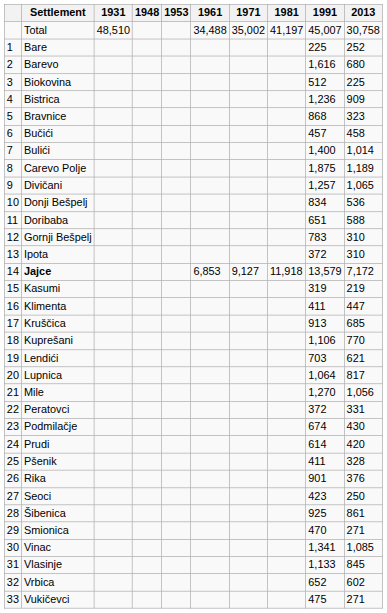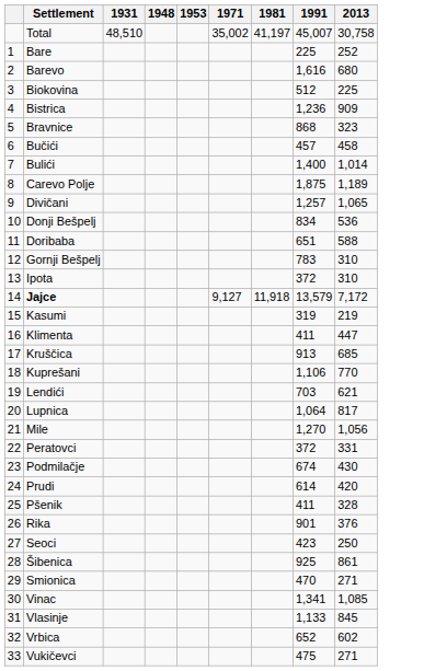 <table class="wikitable">
 <tr>
 <th></th>
 <th>Settlement</th>
 <th>1931</th>
 <th>1948</th>
 <th>1953</th>
-<th>1961</th>
 <th>1971</th>
 <th>1981</th>
 <th>1991</th>
 <th>2013</th>
 </tr>
 <tr>
 <td></td>
 <td>Total</td>
 <td>48,510</td>
 <td></td>
 <td></td>
-<td>34,488</td>
 <td>35,002</td>
 <td>41,197</td>
 <td>45,007</td>
 <td>30,758</td>
 </tr>
 <tr>
 <td>1</td>
 <td>Bare</td>
-<td></td>
 <td></td>
 <td></td>
 <td></td>
 <td></td>
 <td></td>
 <td>225</td>
 <td>252</td>
 </tr>
 <tr>
 <td>2</td>
 <td>Barevo</td>
 <td></td>
 <td></td>
 <td></td>
 <td></td>
 <td></td>
-<td></td>
 <td>1,616</td>
 <td>680</td>
 </tr>
 <tr>
 <td>3</td>
 <td>Biokovina</td>
-<td></td>
 <td></td>
 <td></td>
 <td></td>
 <td></td>
 <td></td>
 <td>512</td>
 <td>225</td>
 </tr>
 <tr>
 <td>4</td>
 <td>Bistrica</td>
 <td></td>
 <td></td>
 <td></td>
 <td></td>
 <td></td>
-<td></td>
 <td>1,236</td>
 <td>909</td>
 </tr>
 <tr>
 <td>5</td>
 <td>Bravnice</td>
-<td></td>
 <td></td>
 <td></td>
 <td></td>
 <td></td>
 <td></td>
 <td>868</td>
 <td>323</td>
 </tr>
 <tr>
 <td>6</td>
 <td>Bučići</td>
 <td></td>
 <td></td>
 <td></td>
 <td></td>
 <td></td>
-<td></td>
 <td>457</td>
 <td>458</td>
 </tr>
 <tr>
 <td>7</td>
 <td>Bulići</td>
-<td></td>
 <td></td>
 <td></td>
 <td></td>
 <td></td>
 <td></td>
 <td>1,400</td>
 <td>1,014</td>
 </tr>
 <tr>
 <td>8</td>
 <td>Carevo Polje</td>
 <td></td>
 <td></td>
 <td></td>
 <td></td>
 <td></td>
-<td></td>
 <td>1,875</td>
 <td>1,189</td>
 </tr>
 <tr>
 <td>9</td>
 <td>Divičani</td>
-<td></td>
 <td></td>
 <td></td>
 <td></td>
 <td></td>
 <td></td>
 <td>1,257</td>
 <td>1,065</td>
 </tr>
 <tr>
 <td>10</td>
 <td>Donji Bešpelj</td>
 <td></td>
 <td></td>
 <td></td>
 <td></td>
 <td></td>
-<td></td>
 <td>834</td>
 <td>536</td>
 </tr>
 <tr>
 <td>11</td>
 <td>Doribaba</td>
-<td></td>
 <td></td>
 <td></td>
 <td></td>
 <td></td>
 <td></td>
 <td>651</td>
 <td>588</td>
 </tr>
 <tr>
 <td>12</td>
 <td>Gornji Bešpelj</td>
 <td></td>
 <td></td>
 <td></td>
 <td></td>
 <td></td>
-<td></td>
 <td>783</td>
 <td>310</td>
 </tr>
 <tr>
 <td>13</td>
 <td>Ipota</td>
-<td></td>
 <td></td>
 <td></td>
 <td></td>
 <td></td>
 <td></td>
 <td>372</td>
 <td>310</td>
 </tr>
 <tr>
 <td>14</td>
 <td><strong>Jajce</strong></td>
 <td></td>
 <td></td>
 <td></td>
-<td>6,853</td>
 <td>9,127</td>
 <td>11,918</td>
 <td>13,579</td>
 <td>7,172</td>
 </tr>
 <tr>
 <td>15</td>
 <td>Kasumi</td>
-<td></td>
 <td></td>
 <td></td>
 <td></td>
 <td></td>
 <td></td>
 <td>319</td>
 <td>219</td>
 </tr>
 <tr>
 <td>16</td>
 <td>Klimenta</td>
 <td></td>
 <td></td>
 <td></td>
 <td></td>
 <td></td>
-<td></td>
 <td>411</td>
 <td>447</td>
 </tr>
 <tr>
 <td>17</td>
 <td>Kruščica</td>
-<td></td>
 <td></td>
 <td></td>
 <td></td>
 <td></td>
 <td></td>
 <td>913</td>
 <td>685</td>
 </tr>
 <tr>
 <td>18</td>
 <td>Kuprešani</td>
 <td></td>
 <td></td>
 <td></td>
 <td></td>
 <td></td>
-<td></td>
 <td>1,106</td>
 <td>770</td>
 </tr>
 <tr>
 <td>19</td>
 <td>Lendići</td>
-<td></td>
 <td></td>
 <td></td>
 <td></td>
 <td></td>
 <td></td>
 <td>703</td>
 <td>621</td>
 </tr>
 <tr>
 <td>20</td>
 <td>Lupnica</td>
 <td></td>
 <td></td>
 <td></td>
 <td></td>
 <td></td>
-<td></td>
 <td>1,064</td>
 <td>817</td>
 </tr>
 <tr>
 <td>21</td>
 <td>Mile</td>
-<td></td>
 <td></td>
 <td></td>
 <td></td>
 <td></td>
 <td></td>
 <td>1,270</td>
 <td>1,056</td>
 </tr>
 <tr>
 <td>22</td>
 <td>Peratovci</td>
 <td></td>
 <td></td>
 <td></td>
 <td></td>
 <td></td>
-<td></td>
 <td>372</td>
 <td>331</td>
 </tr>
 <tr>
 <td>23</td>
 <td>Podmilačje</td>
-<td></td>
 <td></td>
 <td></td>
 <td></td>
 <td></td>
 <td></td>
 <td>674</td>
 <td>430</td>
 </tr>
 <tr>
 <td>24</td>
 <td>Prudi</td>
 <td></td>
 <td></td>
 <td></td>
 <td></td>
 <td></td>
-<td></td>
 <td>614</td>
 <td>420</td>
 </tr>
 <tr>
 <td>25</td>
 <td>Pšenik</td>
-<td></td>
 <td></td>
 <td></td>
 <td></td>
 <td></td>
 <td></td>
 <td>411</td>
 <td>328</td>
 </tr>
 <tr>
 <td>26</td>
 <td>Rika</td>
 <td></td>
 <td></td>
 <td></td>
 <td></td>
 <td></td>
-<td></td>
 <td>901</td>
 <td>376</td>
 </tr>
 <tr>
 <td>27</td>
 <td>Seoci</td>
-<td></td>
 <td></td>
 <td></td>
 <td></td>
 <td></td>
 <td></td>
 <td>423</td>
 <td>250</td>
 </tr>
 <tr>
 <td>28</td>
 <td>Šibenica</td>
 <td></td>
 <td></td>
 <td></td>
 <td></td>
 <td></td>
-<td></td>
 <td>925</td>
 <td>861</td>
 </tr>
 <tr>
 <td>29</td>
 <td>Smionica</td>
-<td></td>
 <td></td>
 <td></td>
 <td></td>
 <td></td>
 <td></td>
 <td>470</td>
 <td>271</td>
 </tr>
 <tr>
 <td>30</td>
 <td>Vinac</td>
 <td></td>
 <td></td>
 <td></td>
 <td></td>
 <td></td>
-<td></td>
 <td>1,341</td>
 <td>1,085</td>
 </tr>
 <tr>
 <td>31</td>
 <td>Vlasinje</td>
-<td></td>
 <td></td>
 <td></td>
 <td></td>
 <td></td>
 <td></td>
 <td>1,133</td>
 <td>845</td>
 </tr>
 <tr>
 <td>32</td>
 <td>Vrbica</td>
 <td></td>
 <td></td>
 <td></td>
 <td></td>
 <td></td>
-<td></td>
 <td>652</td>
 <td>602</td>
 </tr>
 <tr>
 <td>33</td>
 <td>Vukičevci</td>
 <td></td>
 <td></td>
 <td></td>
 <td></td>
 <td></td>
-<td></td>
 <td>475</td>
 <td>271</td>
 </tr>
 </table>
